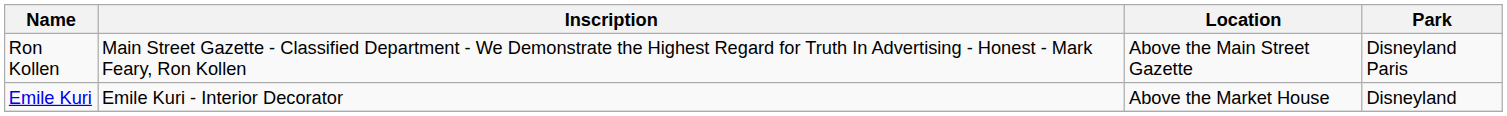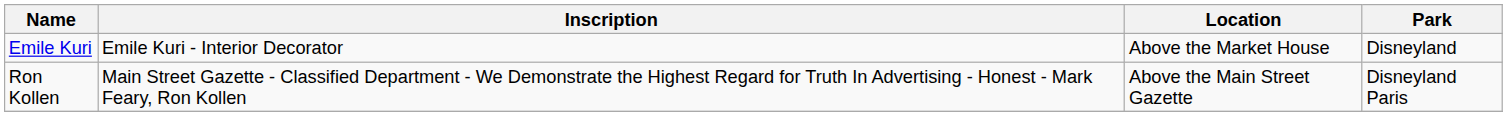 <table class="wikitable" style="font-size: 95%">
 <tr>
 <th>Name</th>
 <th>Inscription</th>
 <th>Location</th>
 <th>Park</th>
 </tr>
 <tr>
+<td><a href='#'>Emile Kuri</a></td>
+<td>Emile Kuri - Interior Decorator</td>
+<td>Above the Market House</td>
+<td>Disneyland</td>
+</tr>
+<tr>
 <td>Ron Kollen</td>
 <td>Main Street Gazette - Classified Department - We Demonstrate the Highest Regard for Truth In Advertising - Honest - Mark Feary, Ron Kollen</td>
 <td>Above the Main Street Gazette</td>
 <td>Disneyland Paris</td>
 </tr>
 <tr>
-<td><a href='#'>Emile Kuri</a></td>
-<td>Emile Kuri - Interior Decorator</td>
-<td>Above the Market House</td>
-<td>Disneyland</td>
-</tr>
-<tr>
 </tr>
 </table>
